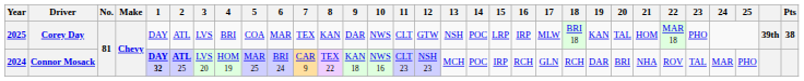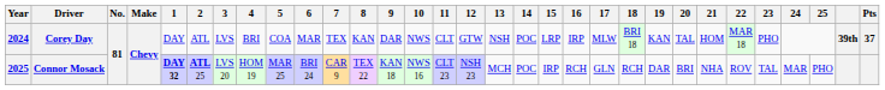 <table class="wikitable" style="text-align:center; font-size:75%">
 <tr>
 <th>Year</th>
 <th>Driver</th>
 <th>No.</th>
 <th>Make</th>
 <th>1</th>
 <th>2</th>
 <th>3</th>
 <th>4</th>
 <th>5</th>
 <th>6</th>
 <th>7</th>
 <th>8</th>
 <th>9</th>
 <th>10</th>
 <th>11</th>
 <th>12</th>
 <th>13</th>
 <th>14</th>
 <th>15</th>
 <th>16</th>
 <th>17</th>
 <th>18</th>
 <th>19</th>
 <th>20</th>
 <th>21</th>
 <th>22</th>
 <th>23</th>
 <th>24</th>
 <th>25</th>
 <th></th>
 <th>Pts</th>
 </tr>
 <tr>
-<th><a href='#'>2025</a></th>
+<th><a href='#'>2024</a></th>
 <th><a href='#'>Corey Day</a></th>
 <th rowspan="2">81</th>
 <th rowspan="2"><a href='#'>Chevy</a></th>
 <td><a href='#'>DAY</a></td>
 <td><a href='#'>ATL</a></td>
 <td><a href='#'>LVS</a></td>
 <td><a href='#'>BRI</a></td>
 <td><a href='#'>COA</a></td>
 <td><a href='#'>MAR</a></td>
 <td><a href='#'>TEX</a></td>
 <td><a href='#'>KAN</a></td>
 <td><a href='#'>DAR</a></td>
 <td><a href='#'>NWS</a></td>
 <td><a href='#'>CLT</a></td>
 <td><a href='#'>GTW</a></td>
 <td><a href='#'>NSH</a></td>
 <td><a href='#'>POC</a></td>
 <td><a href='#'>LRP</a></td>
 <td><a href='#'>IRP</a></td>
 <td><a href='#'>MLW</a></td>
 <td style="background:#DFFFDF;"><a href='#'>BRI</a><br><small>18</small></td>
 <td><a href='#'>KAN</a></td>
 <td><a href='#'>TAL</a></td>
 <td><a href='#'>HOM</a></td>
 <td style="background:#DFFFDF;"><a href='#'>MAR</a><br><small>18</small></td>
 <td><a href='#'>PHO</a></td>
 <td colspan="2"></td>
 <th>39th</th>
-<th>38</th>
+<th>37</th>
 </tr>
 <tr>
-<th><a href='#'>2024</a></th>
+<th><a href='#'>2025</a></th>
 <th><a href='#'>Connor Mosack</a></th>
 <td style="background:#CFCFFF;"><strong><a href='#'>DAY</a><br><small>32</small></strong></td>
 <td style="background:#CFCFFF;"><strong><a href='#'>ATL</a></strong><br><small>25</small></td>
 <td style="background:#DFFFDF;"><a href='#'>LVS</a><br><small>20</small></td>
 <td style="background:#DFFFDF;"><a href='#'>HOM</a><br><small>19</small></td>
 <td style="background:#CFCFFF;"><a href='#'>MAR</a><br><small>25</small></td>
 <td style="background:#CFCFFF;"><a href='#'>BRI</a><br><small>24</small></td>
 <td style="background:#FFDF9F;"><a href='#'>CAR</a><br><small>9</small></td>
 <td style="background:#EFCFFF;"><a href='#'>TEX</a><br><small>22</small></td>
 <td style="background:#DFFFDF;"><a href='#'>KAN</a><br><small>18</small></td>
 <td style="background:#DFFFDF;"><a href='#'>NWS</a><br><small>16</small></td>
 <td style="background:#CFCFFF;"><a href='#'>CLT</a><br><small>23</small></td>
 <td style="background:#CFCFFF;"><a href='#'>NSH</a><br><small>23</small></td>
 <td><a href='#'>MCH</a></td>
 <td><a href='#'>POC</a></td>
 <td><a href='#'>IRP</a></td>
 <td><a href='#'>RCH</a></td>
 <td><a href='#'>GLN</a></td>
 <td><a href='#'>RCH</a></td>
 <td><a href='#'>DAR</a></td>
 <td><a href='#'>BRI</a></td>
 <td><a href='#'>NHA</a></td>
 <td><a href='#'>ROV</a></td>
 <td><a href='#'>TAL</a></td>
 <td><a href='#'>MAR</a></td>
 <td><a href='#'>PHO</a></td>
 <th></th>
 <th></th>
 </tr>
 </table>
